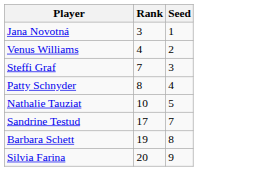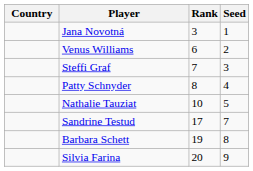 <table class="sortable wikitable">
 <tr>
+<th width="70">Country</th>
 <th width="175">Player</th>
 <th>Rank</th>
 <th>Seed</th>
 </tr>
 <tr>
+<td></td>
 <td><a href='#'>Jana Novotná</a></td>
 <td>3</td>
 <td>1</td>
 </tr>
 <tr>
+<td></td>
 <td><a href='#'>Venus Williams</a></td>
-<td>4</td>
+<td>6</td>
 <td>2</td>
 </tr>
 <tr>
+<td></td>
 <td><a href='#'>Steffi Graf</a></td>
 <td>7</td>
 <td>3</td>
 </tr>
 <tr>
+<td></td>
 <td><a href='#'>Patty Schnyder</a></td>
 <td>8</td>
 <td>4</td>
 </tr>
 <tr>
+<td></td>
 <td><a href='#'>Nathalie Tauziat</a></td>
 <td>10</td>
 <td>5</td>
 </tr>
 <tr>
+<td></td>
 <td><a href='#'>Sandrine Testud</a></td>
 <td>17</td>
 <td>7</td>
 </tr>
 <tr>
+<td></td>
 <td><a href='#'>Barbara Schett</a></td>
 <td>19</td>
 <td>8</td>
 </tr>
 <tr>
+<td></td>
 <td><a href='#'>Silvia Farina</a></td>
 <td>20</td>
 <td>9</td>
 </tr>
 </table>
